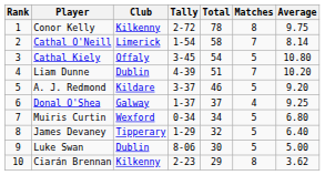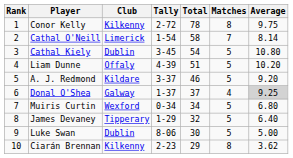 <table class="wikitable">
 <tr>
 <th>Rank</th>
 <th>Player</th>
 <th>Club</th>
 <th>Tally</th>
 <th>Total</th>
 <th>Matches</th>
 <th>Average</th>
 </tr>
 <tr>
 <td rowspan=1 align=center>1</td>
 <td>Conor Kelly</td>
 <td><a href='#'>Kilkenny</a></td>
 <td align=center>2-72</td>
 <td align=center>78</td>
 <td align=center>8</td>
 <td align=center>9.75</td>
 </tr>
 <tr>
 <td rowspan=1 align=center>2</td>
 <td><a href='#'>Cathal O'Neill</a></td>
 <td><a href='#'>Limerick</a></td>
 <td align=center>1-54</td>
 <td align=center>58</td>
 <td align=center>7</td>
 <td align=center>8.14</td>
 </tr>
 <tr>
 <td rowspan=1 align=center>3</td>
 <td><a href='#'>Cathal Kiely</a></td>
-<td><a href='#'>Offaly</a></td>
+<td><a href='#'>Dublin</a></td>
 <td align=center>3-45</td>
 <td align=center>54</td>
 <td align=center>5</td>
 <td align=center>10.80</td>
 </tr>
 <tr>
 <td rowspan=1 align=center>4</td>
 <td>Liam Dunne</td>
-<td><a href='#'>Dublin</a></td>
+<td><a href='#'>Offaly</a></td>
 <td align=center>4-39</td>
 <td align=center>51</td>
-<td align=center>7</td>
+<td align=center>5</td>
 <td align=center>10.20</td>
 </tr>
 <tr>
 <td rowspan=1 align=center>5</td>
 <td>A. J. Redmond</td>
 <td><a href='#'>Kildare</a></td>
 <td align=center>3-37</td>
 <td align=center>46</td>
 <td align=center>5</td>
 <td align=center>9.20</td>
 </tr>
 <tr>
 <td rowspan=1 align=center>6</td>
 <td><a href='#'>Donal O'Shea</a></td>
 <td><a href='#'>Galway</a></td>
 <td align=center>1-37</td>
 <td align=center>37</td>
 <td align=center>4</td>
-<td align=center>9.25</td>
+<td align=center style="background: lightgrey;">9.25</td>
 </tr>
 <tr>
 <td rowspan=1 align=center>7</td>
 <td>Muiris Curtin</td>
 <td><a href='#'>Wexford</a></td>
 <td align=center>0-34</td>
 <td align=center>34</td>
 <td align=center>5</td>
 <td align=center>6.80</td>
 </tr>
 <tr>
 <td rowspan=1 align=center>8</td>
 <td>James Devaney</td>
 <td><a href='#'>Tipperary</a></td>
 <td align=center>1-29</td>
 <td align=center>32</td>
 <td align=center>5</td>
 <td align=center>6.40</td>
 </tr>
 <tr>
 <td rowspan=1 align=center>9</td>
 <td>Luke Swan</td>
 <td><a href='#'>Dublin</a></td>
 <td align=center>8-06</td>
 <td align=center>30</td>
 <td align=center>5</td>
 <td align=center>5.00</td>
 </tr>
 <tr>
 <td rowspan=1 align=center>10</td>
 <td>Ciarán Brennan</td>
 <td><a href='#'>Kilkenny</a></td>
 <td align=center>2-23</td>
 <td align=center>29</td>
 <td align=center>8</td>
 <td align=center>3.62</td>
 </tr>
 </table>
